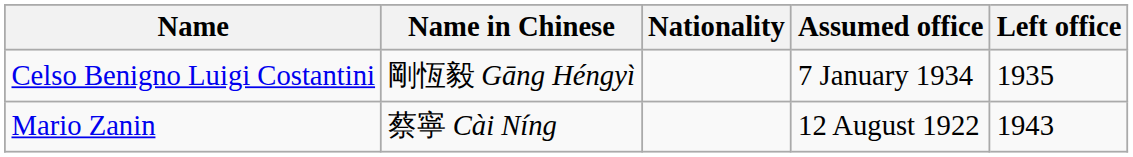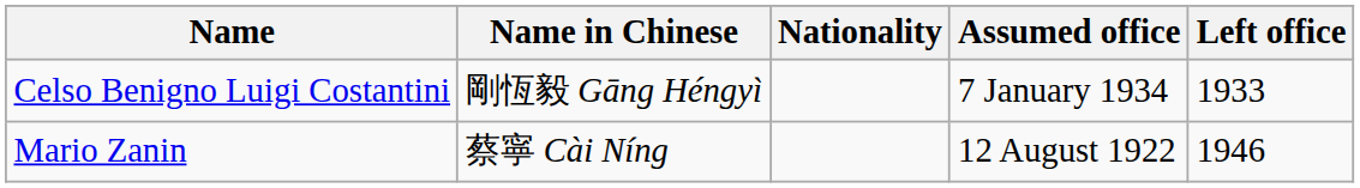 <table class="wikitable">
 <tr>
 <th>Name</th>
 <th>Name in Chinese</th>
 <th>Nationality</th>
 <th>Assumed office</th>
 <th>Left office</th>
 </tr>
 <tr>
 <td><a href='#'>Celso Benigno Luigi Costantini</a></td>
 <td>剛恆毅 <em>Gāng Héngyì</em></td>
 <td></td>
 <td>7 January 1934</td>
-<td>1935</td>
+<td>1933</td>
 </tr>
 <tr>
 <td><a href='#'>Mario Zanin</a></td>
 <td>蔡寧 <em>Cài Níng</em></td>
 <td></td>
 <td>12 August 1922</td>
-<td>1943</td>
+<td>1946</td>
 </tr>
 </table>
